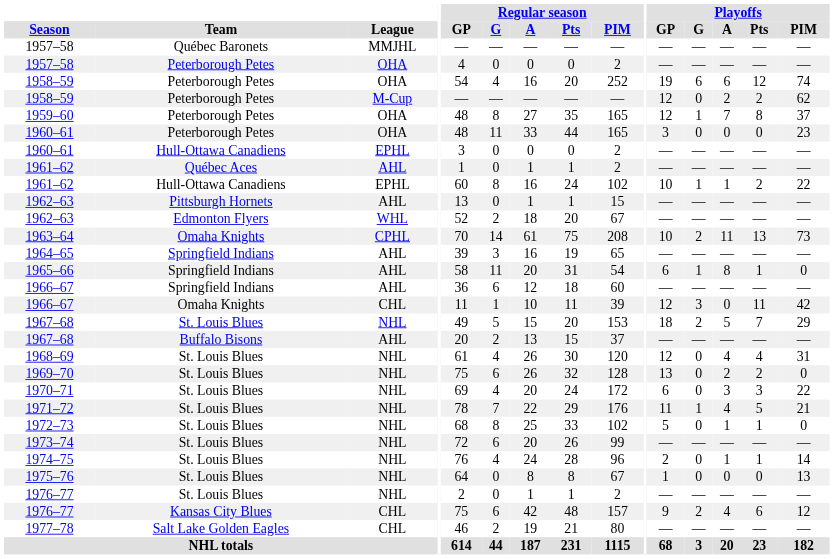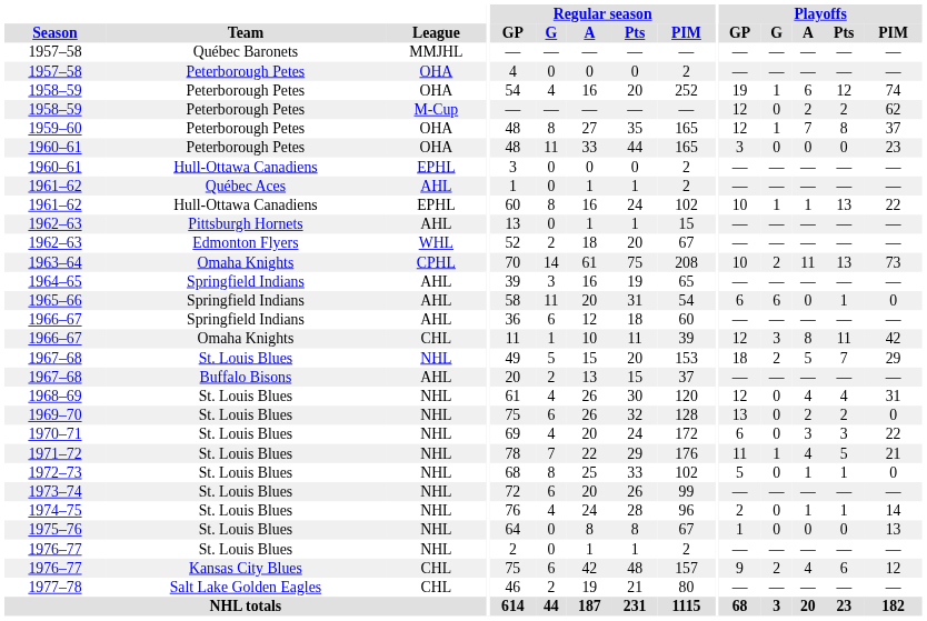 <table border="0" cellpadding="1" cellspacing="0" style="text-align:center; width:60em">
 <tr bgcolor="#e0e0e0">
 <th colspan="3" bgcolor="#ffffff"></th>
 <th rowspan="100" bgcolor="#ffffff"></th>
 <th colspan="5"><a href='#'>Regular season</a></th>
 <th rowspan="100" bgcolor="#ffffff"></th>
 <th colspan="5"><a href='#'>Playoffs</a></th>
 </tr>
 <tr bgcolor="#e0e0e0">
 <th><a href='#'>Season</a></th>
 <th>Team</th>
 <th>League</th>
 <th>GP</th>
 <th><a href='#'>G</a></th>
 <th><a href='#'>A</a></th>
 <th><a href='#'>Pts</a></th>
 <th><a href='#'>PIM</a></th>
 <th>GP</th>
 <th>G</th>
 <th>A</th>
 <th>Pts</th>
 <th>PIM</th>
 </tr>
 <tr>
 <td>1957–58</td>
 <td>Québec Baronets</td>
 <td>MMJHL</td>
 <td>—</td>
 <td>—</td>
 <td>—</td>
 <td>—</td>
 <td>—</td>
 <td>—</td>
 <td>—</td>
 <td>—</td>
 <td>—</td>
 <td>—</td>
 </tr>
 <tr bgcolor="#f0f0f0">
 <td><a href='#'>1957–58</a></td>
 <td><a href='#'>Peterborough Petes</a></td>
 <td><a href='#'>OHA</a></td>
 <td>4</td>
 <td>0</td>
 <td>0</td>
 <td>0</td>
 <td>2</td>
 <td>—</td>
 <td>—</td>
 <td>—</td>
 <td>—</td>
 <td>—</td>
 </tr>
 <tr>
 <td><a href='#'>1958–59</a></td>
 <td>Peterborough Petes</td>
 <td>OHA</td>
 <td>54</td>
 <td>4</td>
 <td>16</td>
 <td>20</td>
 <td>252</td>
 <td>19</td>
-<td>6</td>
+<td>1</td>
 <td>6</td>
 <td>12</td>
 <td>74</td>
 </tr>
 <tr bgcolor="#f0f0f0">
 <td><a href='#'>1958–59</a></td>
 <td>Peterborough Petes</td>
 <td><a href='#'>M-Cup</a></td>
 <td>—</td>
 <td>—</td>
 <td>—</td>
 <td>—</td>
 <td>—</td>
 <td>12</td>
 <td>0</td>
 <td>2</td>
 <td>2</td>
 <td>62</td>
 </tr>
 <tr>
 <td><a href='#'>1959–60</a></td>
 <td>Peterborough Petes</td>
 <td>OHA</td>
 <td>48</td>
 <td>8</td>
 <td>27</td>
 <td>35</td>
 <td>165</td>
 <td>12</td>
 <td>1</td>
 <td>7</td>
 <td>8</td>
 <td>37</td>
 </tr>
 <tr bgcolor="#f0f0f0">
 <td><a href='#'>1960–61</a></td>
 <td>Peterborough Petes</td>
 <td>OHA</td>
 <td>48</td>
 <td>11</td>
 <td>33</td>
 <td>44</td>
 <td>165</td>
 <td>3</td>
 <td>0</td>
 <td>0</td>
 <td>0</td>
 <td>23</td>
 </tr>
 <tr>
 <td><a href='#'>1960–61</a></td>
 <td><a href='#'>Hull-Ottawa Canadiens</a></td>
 <td><a href='#'>EPHL</a></td>
 <td>3</td>
 <td>0</td>
 <td>0</td>
 <td>0</td>
 <td>2</td>
 <td>—</td>
 <td>—</td>
 <td>—</td>
 <td>—</td>
 <td>—</td>
 </tr>
 <tr bgcolor="#f0f0f0">
 <td><a href='#'>1961–62</a></td>
 <td><a href='#'>Québec Aces</a></td>
 <td><a href='#'>AHL</a></td>
 <td>1</td>
 <td>0</td>
 <td>1</td>
 <td>1</td>
 <td>2</td>
 <td>—</td>
 <td>—</td>
 <td>—</td>
 <td>—</td>
 <td>—</td>
 </tr>
 <tr>
 <td><a href='#'>1961–62</a></td>
 <td>Hull-Ottawa Canadiens</td>
 <td>EPHL</td>
 <td>60</td>
 <td>8</td>
 <td>16</td>
 <td>24</td>
 <td>102</td>
 <td>10</td>
 <td>1</td>
 <td>1</td>
-<td>2</td>
+<td>13</td>
 <td>22</td>
 </tr>
 <tr bgcolor="#f0f0f0">
 <td><a href='#'>1962–63</a></td>
 <td><a href='#'>Pittsburgh Hornets</a></td>
 <td>AHL</td>
 <td>13</td>
 <td>0</td>
 <td>1</td>
 <td>1</td>
 <td>15</td>
 <td>—</td>
 <td>—</td>
 <td>—</td>
 <td>—</td>
 <td>—</td>
 </tr>
 <tr>
 <td><a href='#'>1962–63</a></td>
 <td><a href='#'>Edmonton Flyers</a></td>
 <td><a href='#'>WHL</a></td>
 <td>52</td>
 <td>2</td>
 <td>18</td>
 <td>20</td>
 <td>67</td>
 <td>—</td>
 <td>—</td>
 <td>—</td>
 <td>—</td>
 <td>—</td>
 </tr>
 <tr bgcolor="#f0f0f0">
 <td><a href='#'>1963–64</a></td>
 <td><a href='#'>Omaha Knights</a></td>
 <td><a href='#'>CPHL</a></td>
 <td>70</td>
 <td>14</td>
 <td>61</td>
 <td>75</td>
 <td>208</td>
 <td>10</td>
 <td>2</td>
 <td>11</td>
 <td>13</td>
 <td>73</td>
 </tr>
 <tr>
 <td><a href='#'>1964–65</a></td>
 <td><a href='#'>Springfield Indians</a></td>
 <td>AHL</td>
 <td>39</td>
 <td>3</td>
 <td>16</td>
 <td>19</td>
 <td>65</td>
 <td>—</td>
 <td>—</td>
 <td>—</td>
 <td>—</td>
 <td>—</td>
 </tr>
 <tr bgcolor="#f0f0f0">
 <td><a href='#'>1965–66</a></td>
 <td>Springfield Indians</td>
 <td>AHL</td>
 <td>58</td>
 <td>11</td>
 <td>20</td>
 <td>31</td>
 <td>54</td>
 <td>6</td>
-<td>1</td>
-<td>8</td>
+<td>6</td>
+<td>0</td>
 <td>1</td>
 <td>0</td>
 </tr>
 <tr>
 <td><a href='#'>1966–67</a></td>
 <td>Springfield Indians</td>
 <td>AHL</td>
 <td>36</td>
 <td>6</td>
 <td>12</td>
 <td>18</td>
 <td>60</td>
 <td>—</td>
 <td>—</td>
 <td>—</td>
 <td>—</td>
 <td>—</td>
 </tr>
 <tr bgcolor="#f0f0f0">
 <td><a href='#'>1966–67</a></td>
 <td>Omaha Knights</td>
 <td>CHL</td>
 <td>11</td>
 <td>1</td>
 <td>10</td>
 <td>11</td>
 <td>39</td>
 <td>12</td>
 <td>3</td>
-<td>0</td>
+<td>8</td>
 <td>11</td>
 <td>42</td>
 </tr>
 <tr>
 <td><a href='#'>1967–68</a></td>
 <td><a href='#'>St. Louis Blues</a></td>
 <td><a href='#'>NHL</a></td>
 <td>49</td>
 <td>5</td>
 <td>15</td>
 <td>20</td>
 <td>153</td>
 <td>18</td>
 <td>2</td>
 <td>5</td>
 <td>7</td>
 <td>29</td>
 </tr>
 <tr bgcolor="#f0f0f0">
 <td><a href='#'>1967–68</a></td>
 <td><a href='#'>Buffalo Bisons</a></td>
 <td>AHL</td>
 <td>20</td>
 <td>2</td>
 <td>13</td>
 <td>15</td>
 <td>37</td>
 <td>—</td>
 <td>—</td>
 <td>—</td>
 <td>—</td>
 <td>—</td>
 </tr>
 <tr>
 <td><a href='#'>1968–69</a></td>
 <td>St. Louis Blues</td>
 <td>NHL</td>
 <td>61</td>
 <td>4</td>
 <td>26</td>
 <td>30</td>
 <td>120</td>
 <td>12</td>
 <td>0</td>
 <td>4</td>
 <td>4</td>
 <td>31</td>
 </tr>
 <tr bgcolor="#f0f0f0">
 <td><a href='#'>1969–70</a></td>
 <td>St. Louis Blues</td>
 <td>NHL</td>
 <td>75</td>
 <td>6</td>
 <td>26</td>
 <td>32</td>
 <td>128</td>
 <td>13</td>
 <td>0</td>
 <td>2</td>
 <td>2</td>
 <td>0</td>
 </tr>
 <tr>
 <td><a href='#'>1970–71</a></td>
 <td>St. Louis Blues</td>
 <td>NHL</td>
 <td>69</td>
 <td>4</td>
 <td>20</td>
 <td>24</td>
 <td>172</td>
 <td>6</td>
 <td>0</td>
 <td>3</td>
 <td>3</td>
 <td>22</td>
 </tr>
 <tr bgcolor="#f0f0f0">
 <td><a href='#'>1971–72</a></td>
 <td>St. Louis Blues</td>
 <td>NHL</td>
 <td>78</td>
 <td>7</td>
 <td>22</td>
 <td>29</td>
 <td>176</td>
 <td>11</td>
 <td>1</td>
 <td>4</td>
 <td>5</td>
 <td>21</td>
 </tr>
 <tr>
 <td><a href='#'>1972–73</a></td>
 <td>St. Louis Blues</td>
 <td>NHL</td>
 <td>68</td>
 <td>8</td>
 <td>25</td>
 <td>33</td>
 <td>102</td>
 <td>5</td>
 <td>0</td>
 <td>1</td>
 <td>1</td>
 <td>0</td>
 </tr>
 <tr bgcolor="#f0f0f0">
 <td><a href='#'>1973–74</a></td>
 <td>St. Louis Blues</td>
 <td>NHL</td>
 <td>72</td>
 <td>6</td>
 <td>20</td>
 <td>26</td>
 <td>99</td>
 <td>—</td>
 <td>—</td>
 <td>—</td>
 <td>—</td>
 <td>—</td>
 </tr>
 <tr>
 <td><a href='#'>1974–75</a></td>
 <td>St. Louis Blues</td>
 <td>NHL</td>
 <td>76</td>
 <td>4</td>
 <td>24</td>
 <td>28</td>
 <td>96</td>
 <td>2</td>
 <td>0</td>
 <td>1</td>
 <td>1</td>
 <td>14</td>
 </tr>
 <tr bgcolor="#f0f0f0">
 <td><a href='#'>1975–76</a></td>
 <td>St. Louis Blues</td>
 <td>NHL</td>
 <td>64</td>
 <td>0</td>
 <td>8</td>
 <td>8</td>
 <td>67</td>
 <td>1</td>
 <td>0</td>
 <td>0</td>
 <td>0</td>
 <td>13</td>
 </tr>
 <tr>
 <td><a href='#'>1976–77</a></td>
 <td>St. Louis Blues</td>
 <td>NHL</td>
 <td>2</td>
 <td>0</td>
 <td>1</td>
 <td>1</td>
 <td>2</td>
 <td>—</td>
 <td>—</td>
 <td>—</td>
 <td>—</td>
 <td>—</td>
 </tr>
 <tr bgcolor="#f0f0f0">
 <td><a href='#'>1976–77</a></td>
 <td><a href='#'>Kansas City Blues</a></td>
 <td>CHL</td>
 <td>75</td>
 <td>6</td>
 <td>42</td>
 <td>48</td>
 <td>157</td>
 <td>9</td>
 <td>2</td>
 <td>4</td>
 <td>6</td>
 <td>12</td>
 </tr>
 <tr>
 <td><a href='#'>1977–78</a></td>
 <td><a href='#'>Salt Lake Golden Eagles</a></td>
 <td>CHL</td>
 <td>46</td>
 <td>2</td>
 <td>19</td>
 <td>21</td>
 <td>80</td>
 <td>—</td>
 <td>—</td>
 <td>—</td>
 <td>—</td>
 <td>—</td>
 </tr>
 <tr bgcolor="#e0e0e0">
 <th colspan="3">NHL totals</th>
 <th>614</th>
 <th>44</th>
 <th>187</th>
 <th>231</th>
 <th>1115</th>
 <th>68</th>
 <th>3</th>
 <th>20</th>
 <th>23</th>
 <th>182</th>
 </tr>
 </table>
